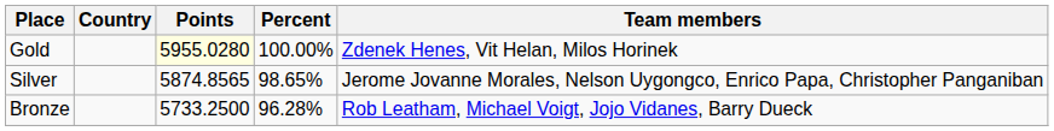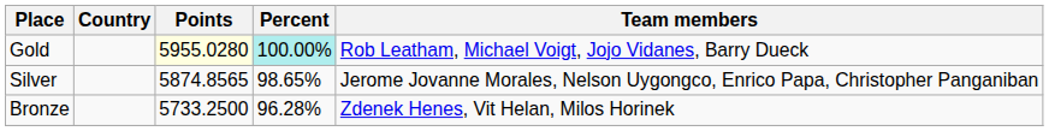 <table class="wikitable sortable" style="text-align: left;">
 <tr>
 <th>Place</th>
 <th>Country</th>
 <th>Points</th>
 <th>Percent</th>
 <th>Team members</th>
 </tr>
 <tr>
 <td> Gold</td>
 <td></td>
 <td style="background: lightyellow;">5955.0280</td>
-<td>100.00%</td>
-<td><a href='#'>Zdenek Henes</a>, Vit Helan, Milos Horinek</td>
+<td style="background: paleturquoise;">100.00%</td>
+<td><a href='#'>Rob Leatham</a>, <a href='#'>Michael Voigt</a>, <a href='#'>Jojo Vidanes</a>, Barry Dueck</td>
 </tr>
 <tr>
 <td> Silver</td>
 <td></td>
 <td>5874.8565</td>
 <td>98.65%</td>
 <td>Jerome Jovanne Morales, Nelson Uygongco, Enrico Papa, Christopher Panganiban</td>
 </tr>
 <tr>
 <td> Bronze</td>
 <td></td>
 <td>5733.2500</td>
 <td>96.28%</td>
-<td><a href='#'>Rob Leatham</a>, <a href='#'>Michael Voigt</a>, <a href='#'>Jojo Vidanes</a>, Barry Dueck</td>
+<td><a href='#'>Zdenek Henes</a>, Vit Helan, Milos Horinek</td>
 </tr>
 <tr>
 </tr>
 </table>
